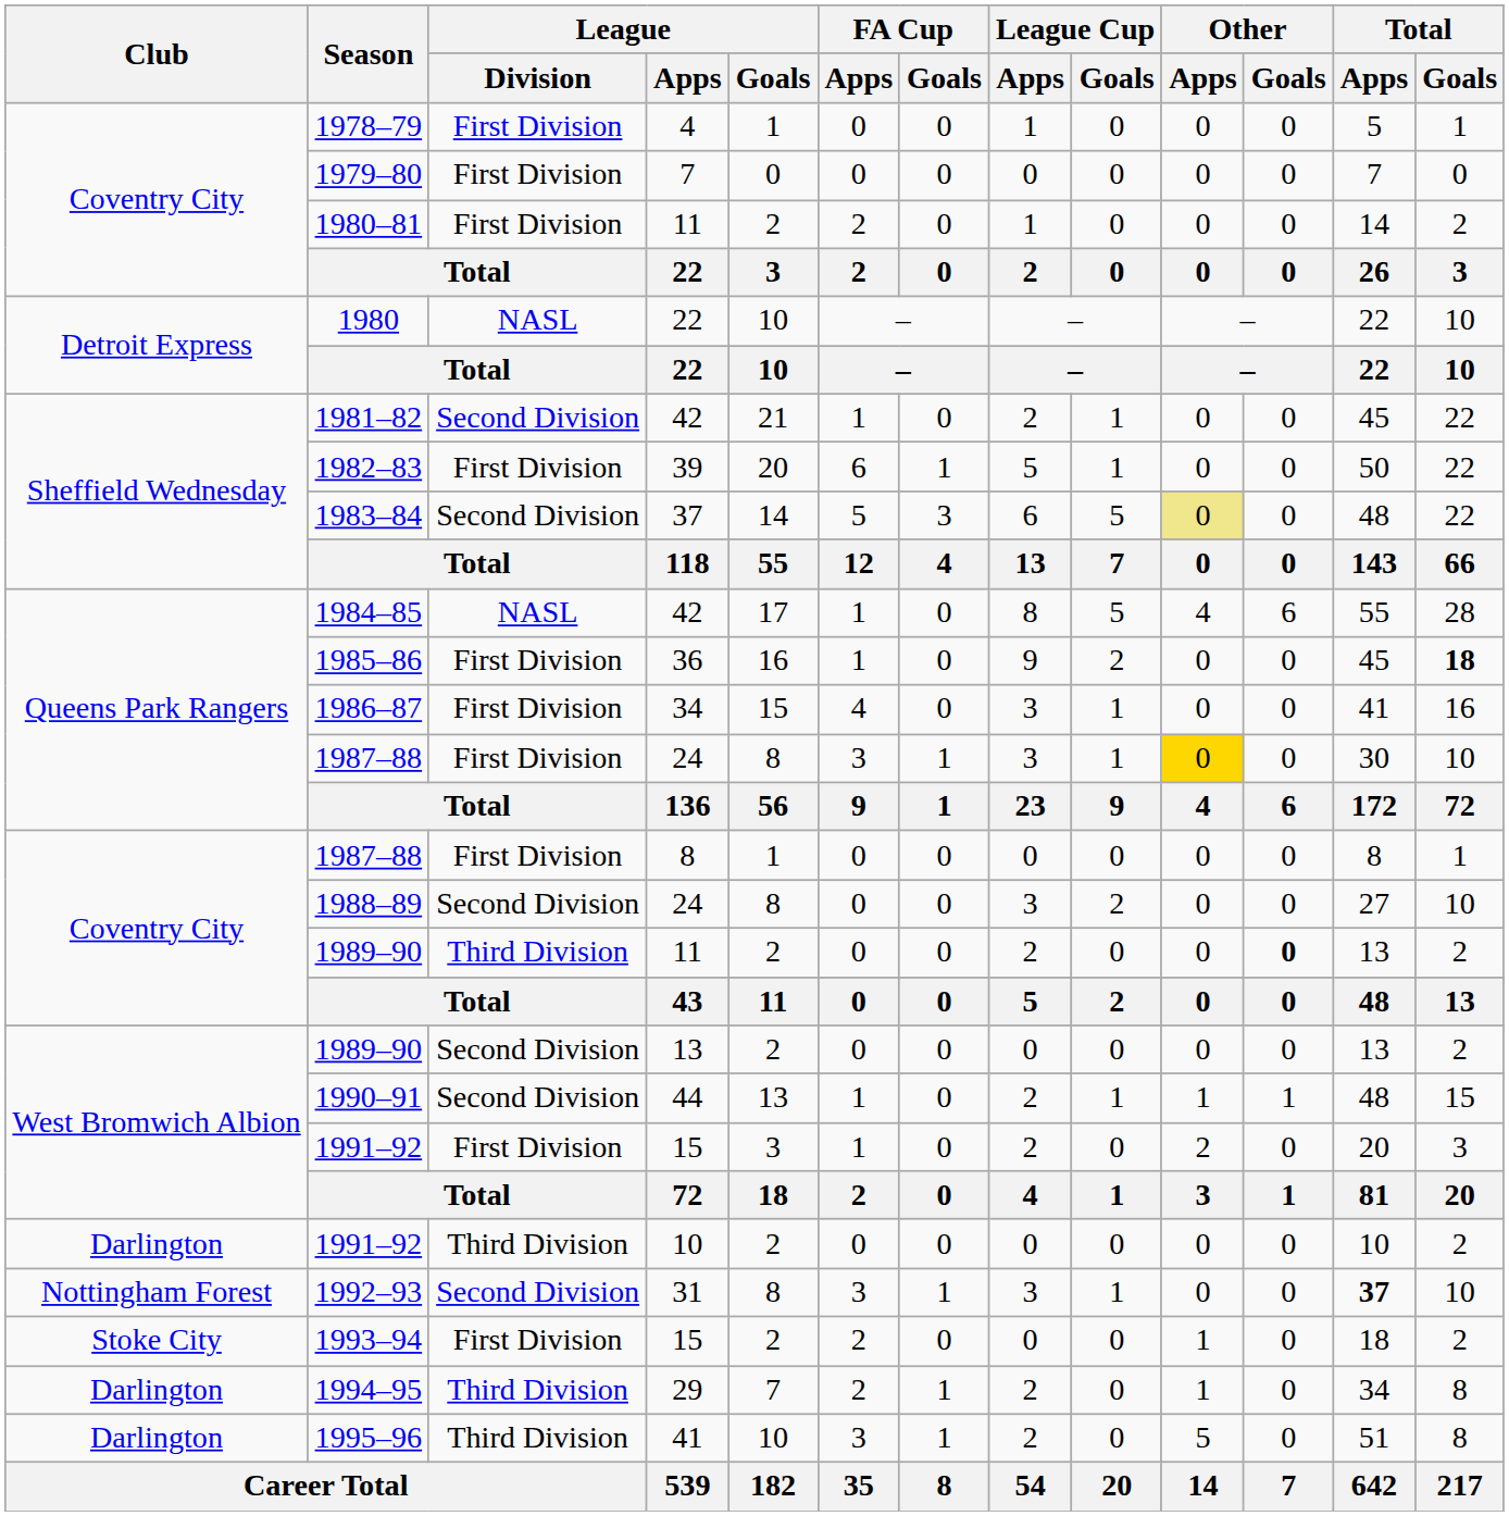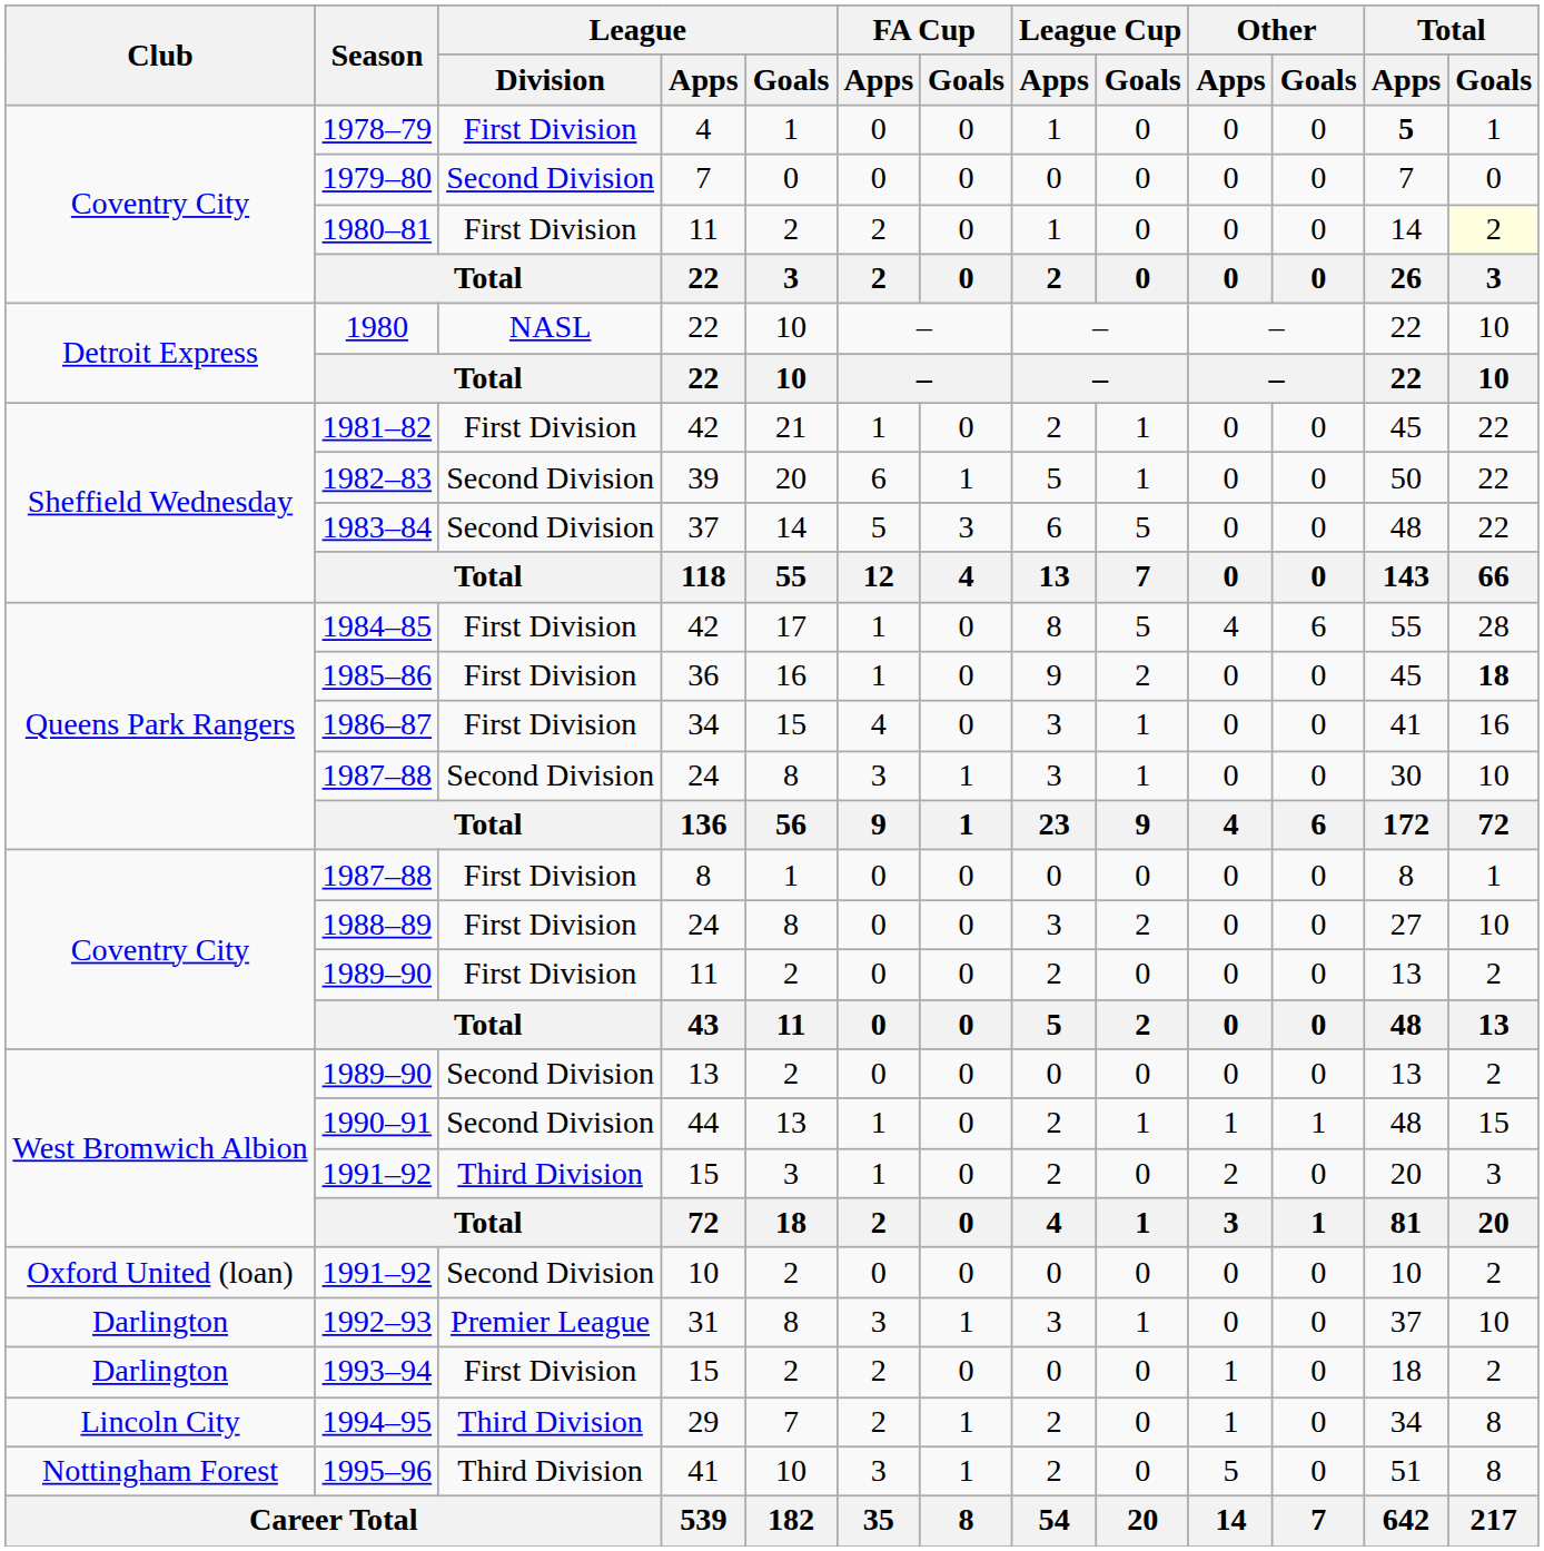 <table class="wikitable" style="text-align: center;">
 <tr>
 <th rowspan="2">Club</th>
 <th rowspan="2">Season</th>
 <th colspan="3">League</th>
 <th colspan="2">FA Cup</th>
 <th colspan="2">League Cup</th>
 <th colspan="2">Other</th>
 <th colspan="2">Total</th>
 </tr>
 <tr>
 <th>Division</th>
 <th>Apps</th>
 <th>Goals</th>
 <th>Apps</th>
 <th>Goals</th>
 <th>Apps</th>
 <th>Goals</th>
 <th>Apps</th>
 <th>Goals</th>
 <th>Apps</th>
 <th>Goals</th>
 </tr>
 <tr>
 <td rowspan="4"><a href='#'>Coventry City</a></td>
 <td><a href='#'>1978–79</a></td>
 <td><a href='#'>First Division</a></td>
 <td>4</td>
 <td>1</td>
 <td>0</td>
 <td>0</td>
 <td>1</td>
 <td>0</td>
 <td>0</td>
 <td>0</td>
-<td>5</td>
+<td><strong>5</strong></td>
 <td>1</td>
 </tr>
 <tr>
 <td><a href='#'>1979–80</a></td>
-<td>First Division</td>
+<td><a href='#'>Second Division</a></td>
 <td>7</td>
 <td>0</td>
 <td>0</td>
 <td>0</td>
 <td>0</td>
 <td>0</td>
 <td>0</td>
 <td>0</td>
 <td>7</td>
 <td>0</td>
 </tr>
 <tr>
 <td><a href='#'>1980–81</a></td>
 <td>First Division</td>
 <td>11</td>
 <td>2</td>
 <td>2</td>
 <td>0</td>
 <td>1</td>
 <td>0</td>
 <td>0</td>
 <td>0</td>
 <td>14</td>
-<td>2</td>
+<td style="background: lightyellow;">2</td>
 </tr>
 <tr>
 <th colspan="2">Total</th>
 <th>22</th>
 <th>3</th>
 <th>2</th>
 <th>0</th>
 <th>2</th>
 <th>0</th>
 <th>0</th>
 <th>0</th>
 <th>26</th>
 <th>3</th>
 </tr>
 <tr>
 <td rowspan="2"><a href='#'>Detroit Express</a></td>
 <td><a href='#'>1980</a></td>
 <td><a href='#'>NASL</a></td>
 <td>22</td>
 <td>10</td>
 <td colspan="2">–</td>
 <td colspan="2">–</td>
 <td colspan="2">–</td>
 <td>22</td>
 <td>10</td>
 </tr>
 <tr>
 <th colspan="2">Total</th>
 <th>22</th>
 <th>10</th>
 <th colspan="2">–</th>
 <th colspan="2">–</th>
 <th colspan="2">–</th>
 <th>22</th>
 <th>10</th>
 </tr>
 <tr>
 <td rowspan="4"><a href='#'>Sheffield Wednesday</a></td>
 <td><a href='#'>1981–82</a></td>
-<td><a href='#'>Second Division</a></td>
+<td>First Division</td>
 <td>42</td>
 <td>21</td>
 <td>1</td>
 <td>0</td>
 <td>2</td>
 <td>1</td>
 <td>0</td>
 <td>0</td>
 <td>45</td>
 <td>22</td>
 </tr>
 <tr>
 <td><a href='#'>1982–83</a></td>
-<td>First Division</td>
+<td>Second Division</td>
 <td>39</td>
 <td>20</td>
 <td>6</td>
 <td>1</td>
 <td>5</td>
 <td>1</td>
 <td>0</td>
 <td>0</td>
 <td>50</td>
 <td>22</td>
 </tr>
 <tr>
 <td><a href='#'>1983–84</a></td>
 <td>Second Division</td>
 <td>37</td>
 <td>14</td>
 <td>5</td>
 <td>3</td>
 <td>6</td>
 <td>5</td>
-<td style="background: khaki;">0</td>
+<td>0</td>
 <td>0</td>
 <td>48</td>
 <td>22</td>
 </tr>
 <tr>
 <th colspan="2">Total</th>
 <th>118</th>
 <th>55</th>
 <th>12</th>
 <th>4</th>
 <th>13</th>
 <th>7</th>
 <th>0</th>
 <th>0</th>
 <th>143</th>
 <th>66</th>
 </tr>
 <tr>
 <td rowspan="5"><a href='#'>Queens Park Rangers</a></td>
 <td><a href='#'>1984–85</a></td>
-<td><a href='#'>NASL</a></td>
+<td>First Division</td>
 <td>42</td>
 <td>17</td>
 <td>1</td>
 <td>0</td>
 <td>8</td>
 <td>5</td>
 <td>4</td>
 <td>6</td>
 <td>55</td>
 <td>28</td>
 </tr>
 <tr>
 <td><a href='#'>1985–86</a></td>
 <td>First Division</td>
 <td>36</td>
 <td>16</td>
 <td>1</td>
 <td>0</td>
 <td>9</td>
 <td>2</td>
 <td>0</td>
 <td>0</td>
 <td>45</td>
 <td><strong>18</strong></td>
 </tr>
 <tr>
 <td><a href='#'>1986–87</a></td>
 <td>First Division</td>
 <td>34</td>
 <td>15</td>
 <td>4</td>
 <td>0</td>
 <td>3</td>
 <td>1</td>
 <td>0</td>
 <td>0</td>
 <td>41</td>
 <td>16</td>
 </tr>
 <tr>
 <td><a href='#'>1987–88</a></td>
-<td>First Division</td>
+<td>Second Division</td>
 <td>24</td>
 <td>8</td>
 <td>3</td>
 <td>1</td>
 <td>3</td>
 <td>1</td>
-<td style="background: gold;">0</td>
+<td>0</td>
 <td>0</td>
 <td>30</td>
 <td>10</td>
 </tr>
 <tr>
 <th colspan="2">Total</th>
 <th>136</th>
 <th>56</th>
 <th>9</th>
 <th>1</th>
 <th>23</th>
 <th>9</th>
 <th>4</th>
 <th>6</th>
 <th>172</th>
 <th>72</th>
 </tr>
 <tr>
 <td rowspan="4"><a href='#'>Coventry City</a></td>
 <td><a href='#'>1987–88</a></td>
 <td>First Division</td>
 <td>8</td>
 <td>1</td>
 <td>0</td>
 <td>0</td>
 <td>0</td>
 <td>0</td>
 <td>0</td>
 <td>0</td>
 <td>8</td>
 <td>1</td>
 </tr>
 <tr>
 <td><a href='#'>1988–89</a></td>
-<td>Second Division</td>
+<td>First Division</td>
 <td>24</td>
 <td>8</td>
 <td>0</td>
 <td>0</td>
 <td>3</td>
 <td>2</td>
 <td>0</td>
 <td>0</td>
 <td>27</td>
 <td>10</td>
 </tr>
 <tr>
 <td><a href='#'>1989–90</a></td>
-<td><a href='#'>Third Division</a></td>
+<td>First Division</td>
 <td>11</td>
 <td>2</td>
 <td>0</td>
 <td>0</td>
 <td>2</td>
 <td>0</td>
 <td>0</td>
-<td><strong>0</strong></td>
+<td>0</td>
 <td>13</td>
 <td>2</td>
 </tr>
 <tr>
 <th colspan="2">Total</th>
 <th>43</th>
 <th>11</th>
 <th>0</th>
 <th>0</th>
 <th>5</th>
 <th>2</th>
 <th>0</th>
 <th>0</th>
 <th>48</th>
 <th>13</th>
 </tr>
 <tr>
 <td rowspan="4"><a href='#'>West Bromwich Albion</a></td>
 <td><a href='#'>1989–90</a></td>
 <td>Second Division</td>
 <td>13</td>
 <td>2</td>
 <td>0</td>
 <td>0</td>
 <td>0</td>
 <td>0</td>
 <td>0</td>
 <td>0</td>
 <td>13</td>
 <td>2</td>
 </tr>
 <tr>
 <td><a href='#'>1990–91</a></td>
 <td>Second Division</td>
 <td>44</td>
 <td>13</td>
 <td>1</td>
 <td>0</td>
 <td>2</td>
 <td>1</td>
 <td>1</td>
 <td>1</td>
 <td>48</td>
 <td>15</td>
 </tr>
 <tr>
 <td><a href='#'>1991–92</a></td>
-<td>First Division</td>
+<td><a href='#'>Third Division</a></td>
 <td>15</td>
 <td>3</td>
 <td>1</td>
 <td>0</td>
 <td>2</td>
 <td>0</td>
 <td>2</td>
 <td>0</td>
 <td>20</td>
 <td>3</td>
 </tr>
 <tr>
 <th colspan="2">Total</th>
 <th>72</th>
 <th>18</th>
 <th>2</th>
 <th>0</th>
 <th>4</th>
 <th>1</th>
 <th>3</th>
 <th>1</th>
 <th>81</th>
 <th>20</th>
 </tr>
 <tr>
-<td><a href='#'>Darlington</a></td>
+<td><a href='#'>Oxford United</a> (loan)</td>
 <td><a href='#'>1991–92</a></td>
-<td>Third Division</td>
+<td>Second Division</td>
 <td>10</td>
 <td>2</td>
 <td>0</td>
 <td>0</td>
 <td>0</td>
 <td>0</td>
 <td>0</td>
 <td>0</td>
 <td>10</td>
 <td>2</td>
 </tr>
 <tr>
-<td><a href='#'>Nottingham Forest</a></td>
+<td><a href='#'>Darlington</a></td>
 <td><a href='#'>1992–93</a></td>
-<td><a href='#'>Second Division</a></td>
+<td><a href='#'>Premier League</a></td>
 <td>31</td>
 <td>8</td>
 <td>3</td>
 <td>1</td>
 <td>3</td>
 <td>1</td>
 <td>0</td>
 <td>0</td>
-<td><strong>37</strong></td>
+<td>37</td>
 <td>10</td>
 </tr>
 <tr>
-<td><a href='#'>Stoke City</a></td>
+<td><a href='#'>Darlington</a></td>
 <td><a href='#'>1993–94</a></td>
 <td>First Division</td>
 <td>15</td>
 <td>2</td>
 <td>2</td>
 <td>0</td>
 <td>0</td>
 <td>0</td>
 <td>1</td>
 <td>0</td>
 <td>18</td>
 <td>2</td>
 </tr>
 <tr>
-<td><a href='#'>Darlington</a></td>
+<td><a href='#'>Lincoln City</a></td>
 <td><a href='#'>1994–95</a></td>
 <td><a href='#'>Third Division</a></td>
 <td>29</td>
 <td>7</td>
 <td>2</td>
 <td>1</td>
 <td>2</td>
 <td>0</td>
 <td>1</td>
 <td>0</td>
 <td>34</td>
 <td>8</td>
 </tr>
 <tr>
-<td><a href='#'>Darlington</a></td>
+<td><a href='#'>Nottingham Forest</a></td>
 <td><a href='#'>1995–96</a></td>
 <td>Third Division</td>
 <td>41</td>
 <td>10</td>
 <td>3</td>
 <td>1</td>
 <td>2</td>
 <td>0</td>
 <td>5</td>
 <td>0</td>
 <td>51</td>
 <td>8</td>
 </tr>
 <tr>
 <th colspan="3">Career Total</th>
 <th>539</th>
 <th>182</th>
 <th>35</th>
 <th>8</th>
 <th>54</th>
 <th>20</th>
 <th>14</th>
 <th>7</th>
 <th>642</th>
 <th>217</th>
 </tr>
 </table>
